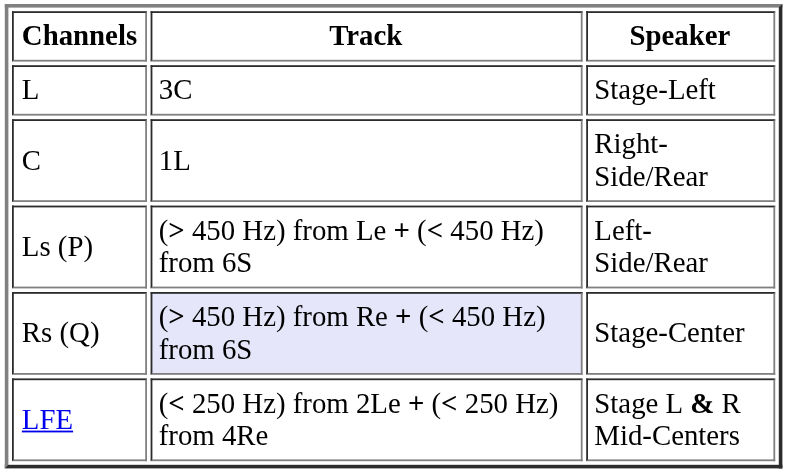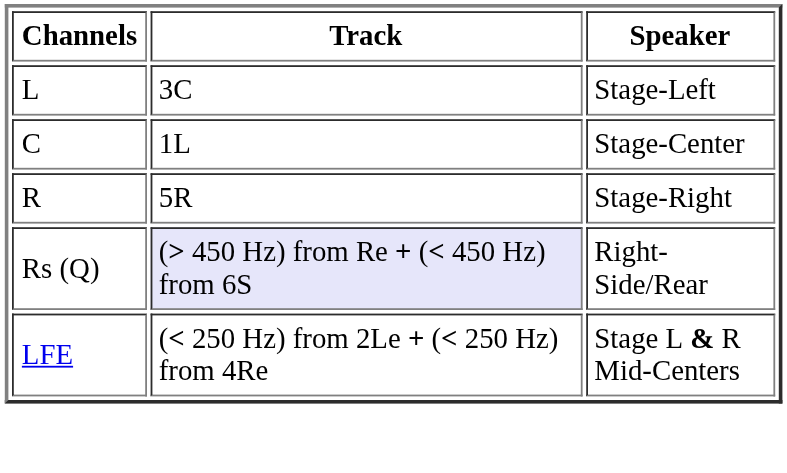 <table border="2" cellpadding="4" style="margin:1em auto;">
 <tr>
 <th scope="col" width="25px">Channels</th>
 <th scope="col" width="230px">Track</th>
 <th scope="col" width="95px">Speaker</th>
 </tr>
 <tr>
 <td>L</td>
 <td>3C</td>
 <td>Stage-Left</td>
 </tr>
 <tr>
 <td>C</td>
 <td>1L</td>
-<td>Right-Side/Rear</td>
+<td>Stage-Center</td>
 </tr>
 <tr>
-<td>Ls (P)</td>
-<td>(<strong>></strong> 450 Hz) from Le <strong>+</strong> (<strong><</strong> 450 Hz) from 6S</td>
-<td>Left-Side/Rear</td>
+<td>R</td>
+<td>5R</td>
+<td>Stage-Right</td>
 </tr>
 <tr>
 <td>Rs (Q)</td>
 <td style="background: lavender;">(<strong>></strong> 450 Hz) from Re <strong>+</strong> (<strong><</strong> 450 Hz) from 6S</td>
-<td>Stage-Center</td>
+<td>Right-Side/Rear</td>
 </tr>
 <tr>
 <td><a href='#'>LFE</a></td>
 <td>(<strong><</strong> 250 Hz) from 2Le <strong>+</strong> (<strong><</strong> 250 Hz) from 4Re</td>
 <td>Stage L<strong> & </strong>R Mid-Centers</td>
 </tr>
 </table>
